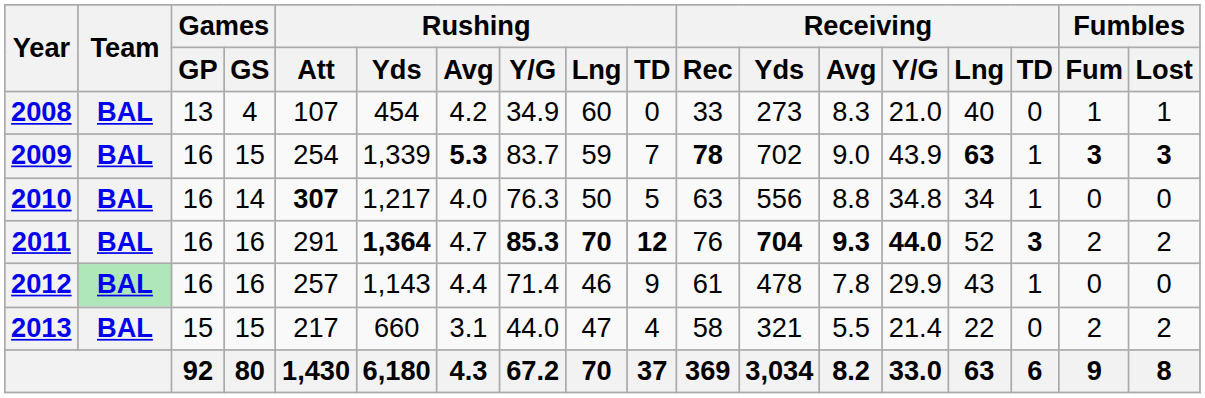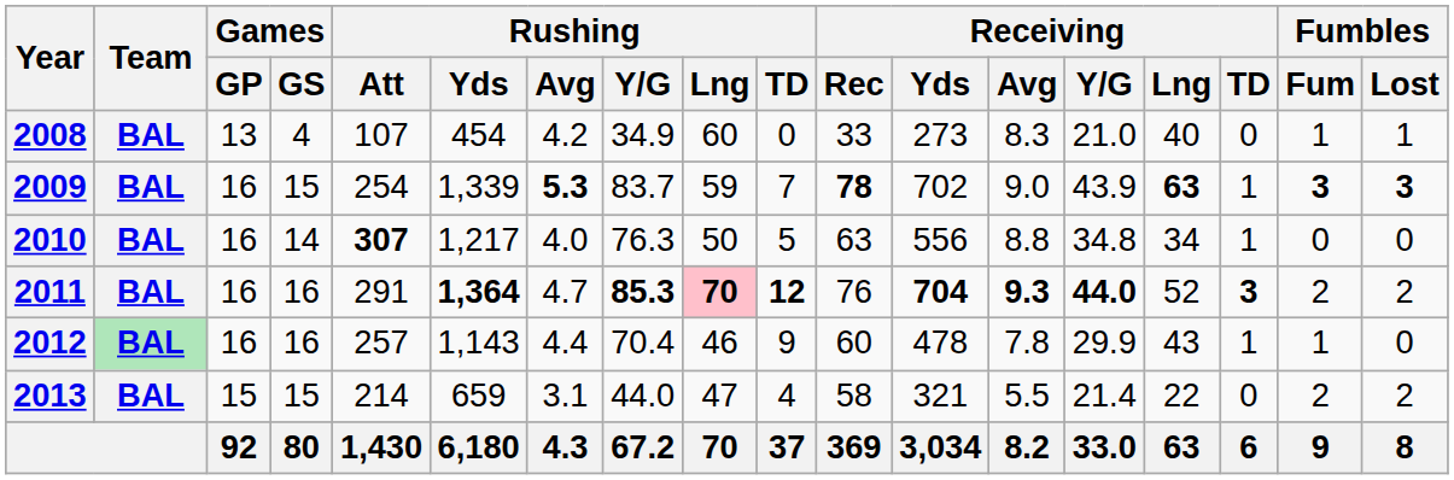 <table class="wikitable" style="text-align:center;">
 <tr>
 <th rowspan="2">Year</th>
 <th rowspan="2">Team</th>
 <th colspan="2">Games</th>
 <th colspan="6">Rushing</th>
 <th colspan="6">Receiving</th>
 <th colspan="2">Fumbles</th>
 </tr>
 <tr>
 <th>GP</th>
 <th>GS</th>
 <th>Att</th>
 <th>Yds</th>
 <th>Avg</th>
 <th>Y/G</th>
 <th>Lng</th>
 <th>TD</th>
 <th>Rec</th>
 <th>Yds</th>
 <th>Avg</th>
 <th>Y/G</th>
 <th>Lng</th>
 <th>TD</th>
 <th>Fum</th>
 <th>Lost</th>
 </tr>
 <tr>
 <th><a href='#'>2008</a></th>
 <th><a href='#'>BAL</a></th>
 <td>13</td>
 <td>4</td>
 <td>107</td>
 <td>454</td>
 <td>4.2</td>
 <td>34.9</td>
 <td>60</td>
 <td>0</td>
 <td>33</td>
 <td>273</td>
 <td>8.3</td>
 <td>21.0</td>
 <td>40</td>
 <td>0</td>
 <td>1</td>
 <td>1</td>
 </tr>
 <tr>
 <th><a href='#'>2009</a></th>
 <th><a href='#'>BAL</a></th>
 <td>16</td>
 <td>15</td>
 <td>254</td>
 <td>1,339</td>
 <td><strong>5.3</strong></td>
 <td>83.7</td>
 <td>59</td>
 <td>7</td>
 <td><strong>78</strong></td>
 <td>702</td>
 <td>9.0</td>
 <td>43.9</td>
 <td><strong>63</strong></td>
 <td>1</td>
 <td><strong>3</strong></td>
 <td><strong>3</strong></td>
 </tr>
 <tr>
 <th><a href='#'>2010</a></th>
 <th><a href='#'>BAL</a></th>
 <td>16</td>
 <td>14</td>
 <td><strong>307</strong></td>
 <td>1,217</td>
 <td>4.0</td>
 <td>76.3</td>
 <td>50</td>
 <td>5</td>
 <td>63</td>
 <td>556</td>
 <td>8.8</td>
 <td>34.8</td>
 <td>34</td>
 <td>1</td>
 <td>0</td>
 <td>0</td>
 </tr>
 <tr>
 <th><a href='#'>2011</a></th>
 <th><a href='#'>BAL</a></th>
 <td>16</td>
 <td>16</td>
 <td>291</td>
 <td><strong>1,364</strong></td>
 <td>4.7</td>
 <td><strong>85.3</strong></td>
-<td><strong>70</strong></td>
+<td style="background: pink;"><strong>70</strong></td>
 <td><strong>12</strong></td>
 <td>76</td>
 <td><strong>704</strong></td>
 <td><strong>9.3</strong></td>
 <td><strong>44.0</strong></td>
 <td>52</td>
 <td><strong>3</strong></td>
 <td>2</td>
 <td>2</td>
 </tr>
 <tr>
 <th><a href='#'>2012</a></th>
 <th style="background:#afe6ba; width:3em;"><a href='#'>BAL</a></th>
 <td>16</td>
 <td>16</td>
 <td>257</td>
 <td>1,143</td>
 <td>4.4</td>
-<td>71.4</td>
+<td>70.4</td>
 <td>46</td>
 <td>9</td>
-<td>61</td>
+<td>60</td>
 <td>478</td>
 <td>7.8</td>
 <td>29.9</td>
 <td>43</td>
 <td>1</td>
-<td>0</td>
+<td>1</td>
 <td>0</td>
 </tr>
 <tr>
 <th><a href='#'>2013</a></th>
 <th><a href='#'>BAL</a></th>
 <td>15</td>
 <td>15</td>
-<td>217</td>
-<td>660</td>
+<td>214</td>
+<td>659</td>
 <td>3.1</td>
 <td>44.0</td>
 <td>47</td>
 <td>4</td>
 <td>58</td>
 <td>321</td>
 <td>5.5</td>
 <td>21.4</td>
 <td>22</td>
 <td>0</td>
 <td>2</td>
 <td>2</td>
 </tr>
 <tr>
 <th colspan="2"></th>
 <th>92</th>
 <th>80</th>
 <th>1,430</th>
 <th>6,180</th>
 <th>4.3</th>
 <th>67.2</th>
 <th>70</th>
 <th>37</th>
 <th>369</th>
 <th>3,034</th>
 <th>8.2</th>
 <th>33.0</th>
 <th>63</th>
 <th>6</th>
 <th>9</th>
 <th>8</th>
 </tr>
 </table>
